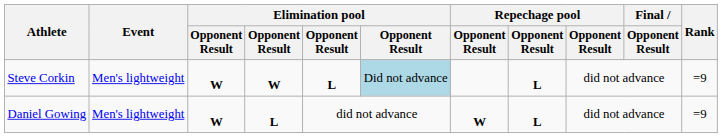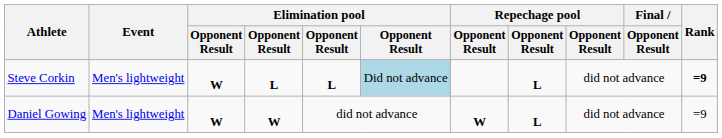 <table class=wikitable style="font-size:90%;text-align:center">
 <tr>
 <th rowspan=2>Athlete</th>
 <th rowspan=2>Event</th>
 <th colspan=4>Elimination pool</th>
 <th colspan=3>Repechage pool</th>
 <th>Final / </th>
 <th rowspan=2>Rank</th>
 </tr>
 <tr style="font-size:95%">
 <th>Opponent<br>Result</th>
 <th>Opponent<br>Result</th>
 <th>Opponent<br>Result</th>
 <th>Opponent<br>Result</th>
 <th>Opponent<br>Result</th>
 <th>Opponent<br>Result</th>
 <th>Opponent<br>Result</th>
 <th>Opponent<br>Result</th>
 </tr>
 <tr>
 <td align=left><a href='#'>Steve Corkin</a></td>
 <td align=left><a href='#'>Men's lightweight</a></td>
 <td><br><strong>W</strong></td>
-<td><br><strong>W</strong></td>
+<td><br><strong>L</strong></td>
 <td><br><strong>L</strong></td>
 <td style="background: lightblue;">Did not advance</td>
 <td></td>
 <td><br><strong>L</strong></td>
 <td colspan=2>did not advance</td>
-<td>=9</td>
+<td><strong>=9</strong></td>
 </tr>
 <tr>
 <td align=left><a href='#'>Daniel Gowing</a></td>
 <td align=left><a href='#'>Men's lightweight</a></td>
 <td><br><strong>W</strong></td>
-<td><br><strong>L</strong></td>
+<td><br><strong>W</strong></td>
 <td colspan=2>did not advance</td>
 <td><br><strong>W</strong></td>
 <td><br><strong>L</strong></td>
 <td colspan=2>did not advance</td>
 <td>=9</td>
 </tr>
 </table>
